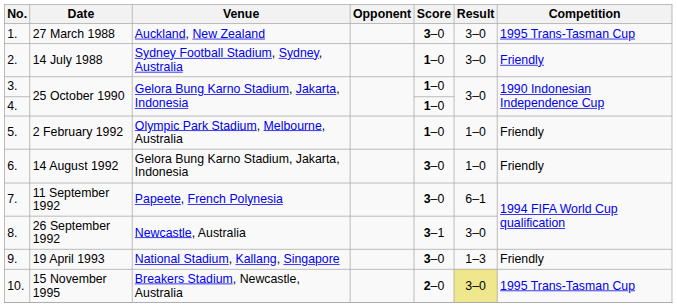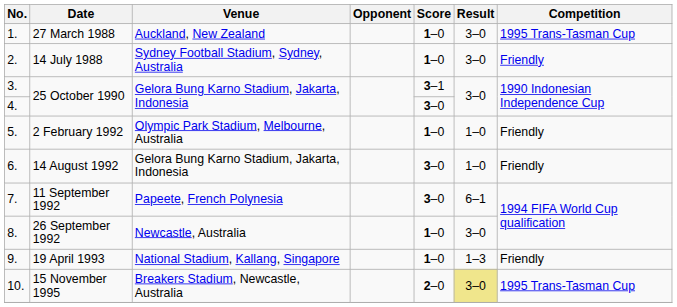 <table class="wikitable">
 <tr>
 <th>No.</th>
 <th>Date</th>
 <th>Venue</th>
 <th>Opponent</th>
 <th>Score</th>
 <th>Result</th>
 <th>Competition</th>
 </tr>
 <tr>
 <td>1.</td>
 <td>27 March 1988</td>
 <td><a href='#'>Auckland</a>, <a href='#'>New Zealand</a></td>
 <td></td>
-<td align=center><strong>3</strong>–0</td>
+<td align=center><strong>1</strong>–0</td>
 <td align=center>3–0</td>
 <td><a href='#'>1995 Trans-Tasman Cup</a></td>
 </tr>
 <tr>
 <td>2.</td>
 <td>14 July 1988</td>
 <td><a href='#'>Sydney Football Stadium</a>, <a href='#'>Sydney</a>, <a href='#'>Australia</a></td>
 <td></td>
 <td align=center><strong>1</strong>–0</td>
 <td align=center>3–0</td>
 <td><a href='#'>Friendly</a></td>
 </tr>
 <tr>
 <td>3.</td>
 <td rowspan=2>25 October 1990</td>
 <td rowspan=2><a href='#'>Gelora Bung Karno Stadium</a>, <a href='#'>Jakarta</a>, <a href='#'>Indonesia</a></td>
 <td rowspan=2></td>
-<td align=center><strong>1</strong>–0</td>
+<td align=center><strong>3</strong>–1</td>
 <td rowspan=2 align=center>3–0</td>
 <td rowspan=2><a href='#'>1990 Indonesian Independence Cup</a></td>
 </tr>
 <tr>
 <td>4.</td>
-<td align=center><strong>1</strong>–0</td>
+<td align=center><strong>3</strong>–0</td>
 </tr>
 <tr>
 <td>5.</td>
 <td>2 February 1992</td>
 <td><a href='#'>Olympic Park Stadium</a>, <a href='#'>Melbourne</a>, Australia</td>
 <td></td>
 <td align=center><strong>1</strong>–0</td>
 <td align=center>1–0</td>
 <td>Friendly</td>
 </tr>
 <tr>
 <td>6.</td>
 <td>14 August 1992</td>
 <td>Gelora Bung Karno Stadium, Jakarta, Indonesia</td>
 <td></td>
 <td align=center><strong>3</strong>–0</td>
 <td align=center>1–0</td>
 <td>Friendly</td>
 </tr>
 <tr>
 <td>7.</td>
 <td>11 September 1992</td>
 <td><a href='#'>Papeete</a>, <a href='#'>French Polynesia</a></td>
 <td></td>
 <td align=center><strong>3</strong>–0</td>
 <td align=center>6–1</td>
 <td rowspan=2><a href='#'>1994 FIFA World Cup qualification</a></td>
 </tr>
 <tr>
 <td>8.</td>
 <td>26 September 1992</td>
 <td><a href='#'>Newcastle</a>, Australia</td>
 <td></td>
-<td align=center><strong>3</strong>–1</td>
+<td align=center><strong>1</strong>–0</td>
 <td align=center>3–0</td>
 </tr>
 <tr>
 <td>9.</td>
 <td>19 April 1993</td>
 <td><a href='#'>National Stadium</a>, <a href='#'>Kallang</a>, <a href='#'>Singapore</a></td>
 <td></td>
-<td align=center><strong>3</strong>–0</td>
+<td align=center><strong>1</strong>–0</td>
 <td align=center>1–3</td>
 <td>Friendly</td>
 </tr>
 <tr>
 <td>10.</td>
 <td>15 November 1995</td>
 <td><a href='#'>Breakers Stadium</a>, Newcastle, Australia</td>
 <td></td>
 <td align=center><strong>2</strong>–0</td>
 <td align=center style="background: khaki;">3–0</td>
 <td><a href='#'>1995 Trans-Tasman Cup</a></td>
 </tr>
 <tr>
 </tr>
 </table>
